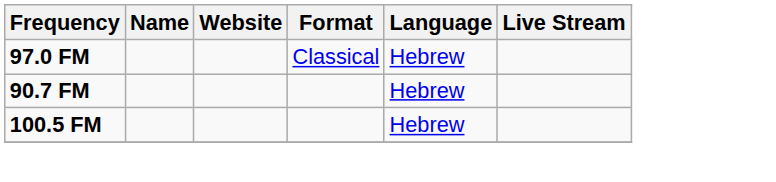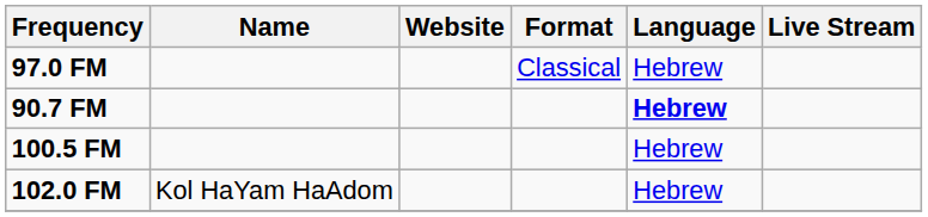 <table class="wikitable" style="font-size: 90%;">
 <tr>
 <th>Frequency</th>
 <th>Name</th>
 <th>Website</th>
 <th>Format</th>
 <th>Language</th>
 <th>Live Stream</th>
 </tr>
 <tr>
 <td><strong>97.0 FM</strong></td>
 <td></td>
 <td></td>
 <td><a href='#'>Classical</a></td>
 <td><a href='#'>Hebrew</a></td>
 <td></td>
 </tr>
 <tr>
 <td><strong>90.7 FM</strong></td>
 <td></td>
 <td></td>
 <td></td>
-<td><a href='#'>Hebrew</a></td>
+<td><strong><a href='#'>Hebrew</a></strong></td>
 <td></td>
 </tr>
 <tr>
 <td><strong>100.5 FM</strong></td>
 <td></td>
 <td></td>
 <td></td>
 <td><a href='#'>Hebrew</a></td>
 <td></td>
 </tr>
 <tr>
+<td><strong>102.0 FM</strong></td>
+<td>Kol HaYam HaAdom</td>
+<td></td>
+<td></td>
+<td><a href='#'>Hebrew</a></td>
+<td></td>
+</tr>
+<tr>
 </tr>
 </table>
